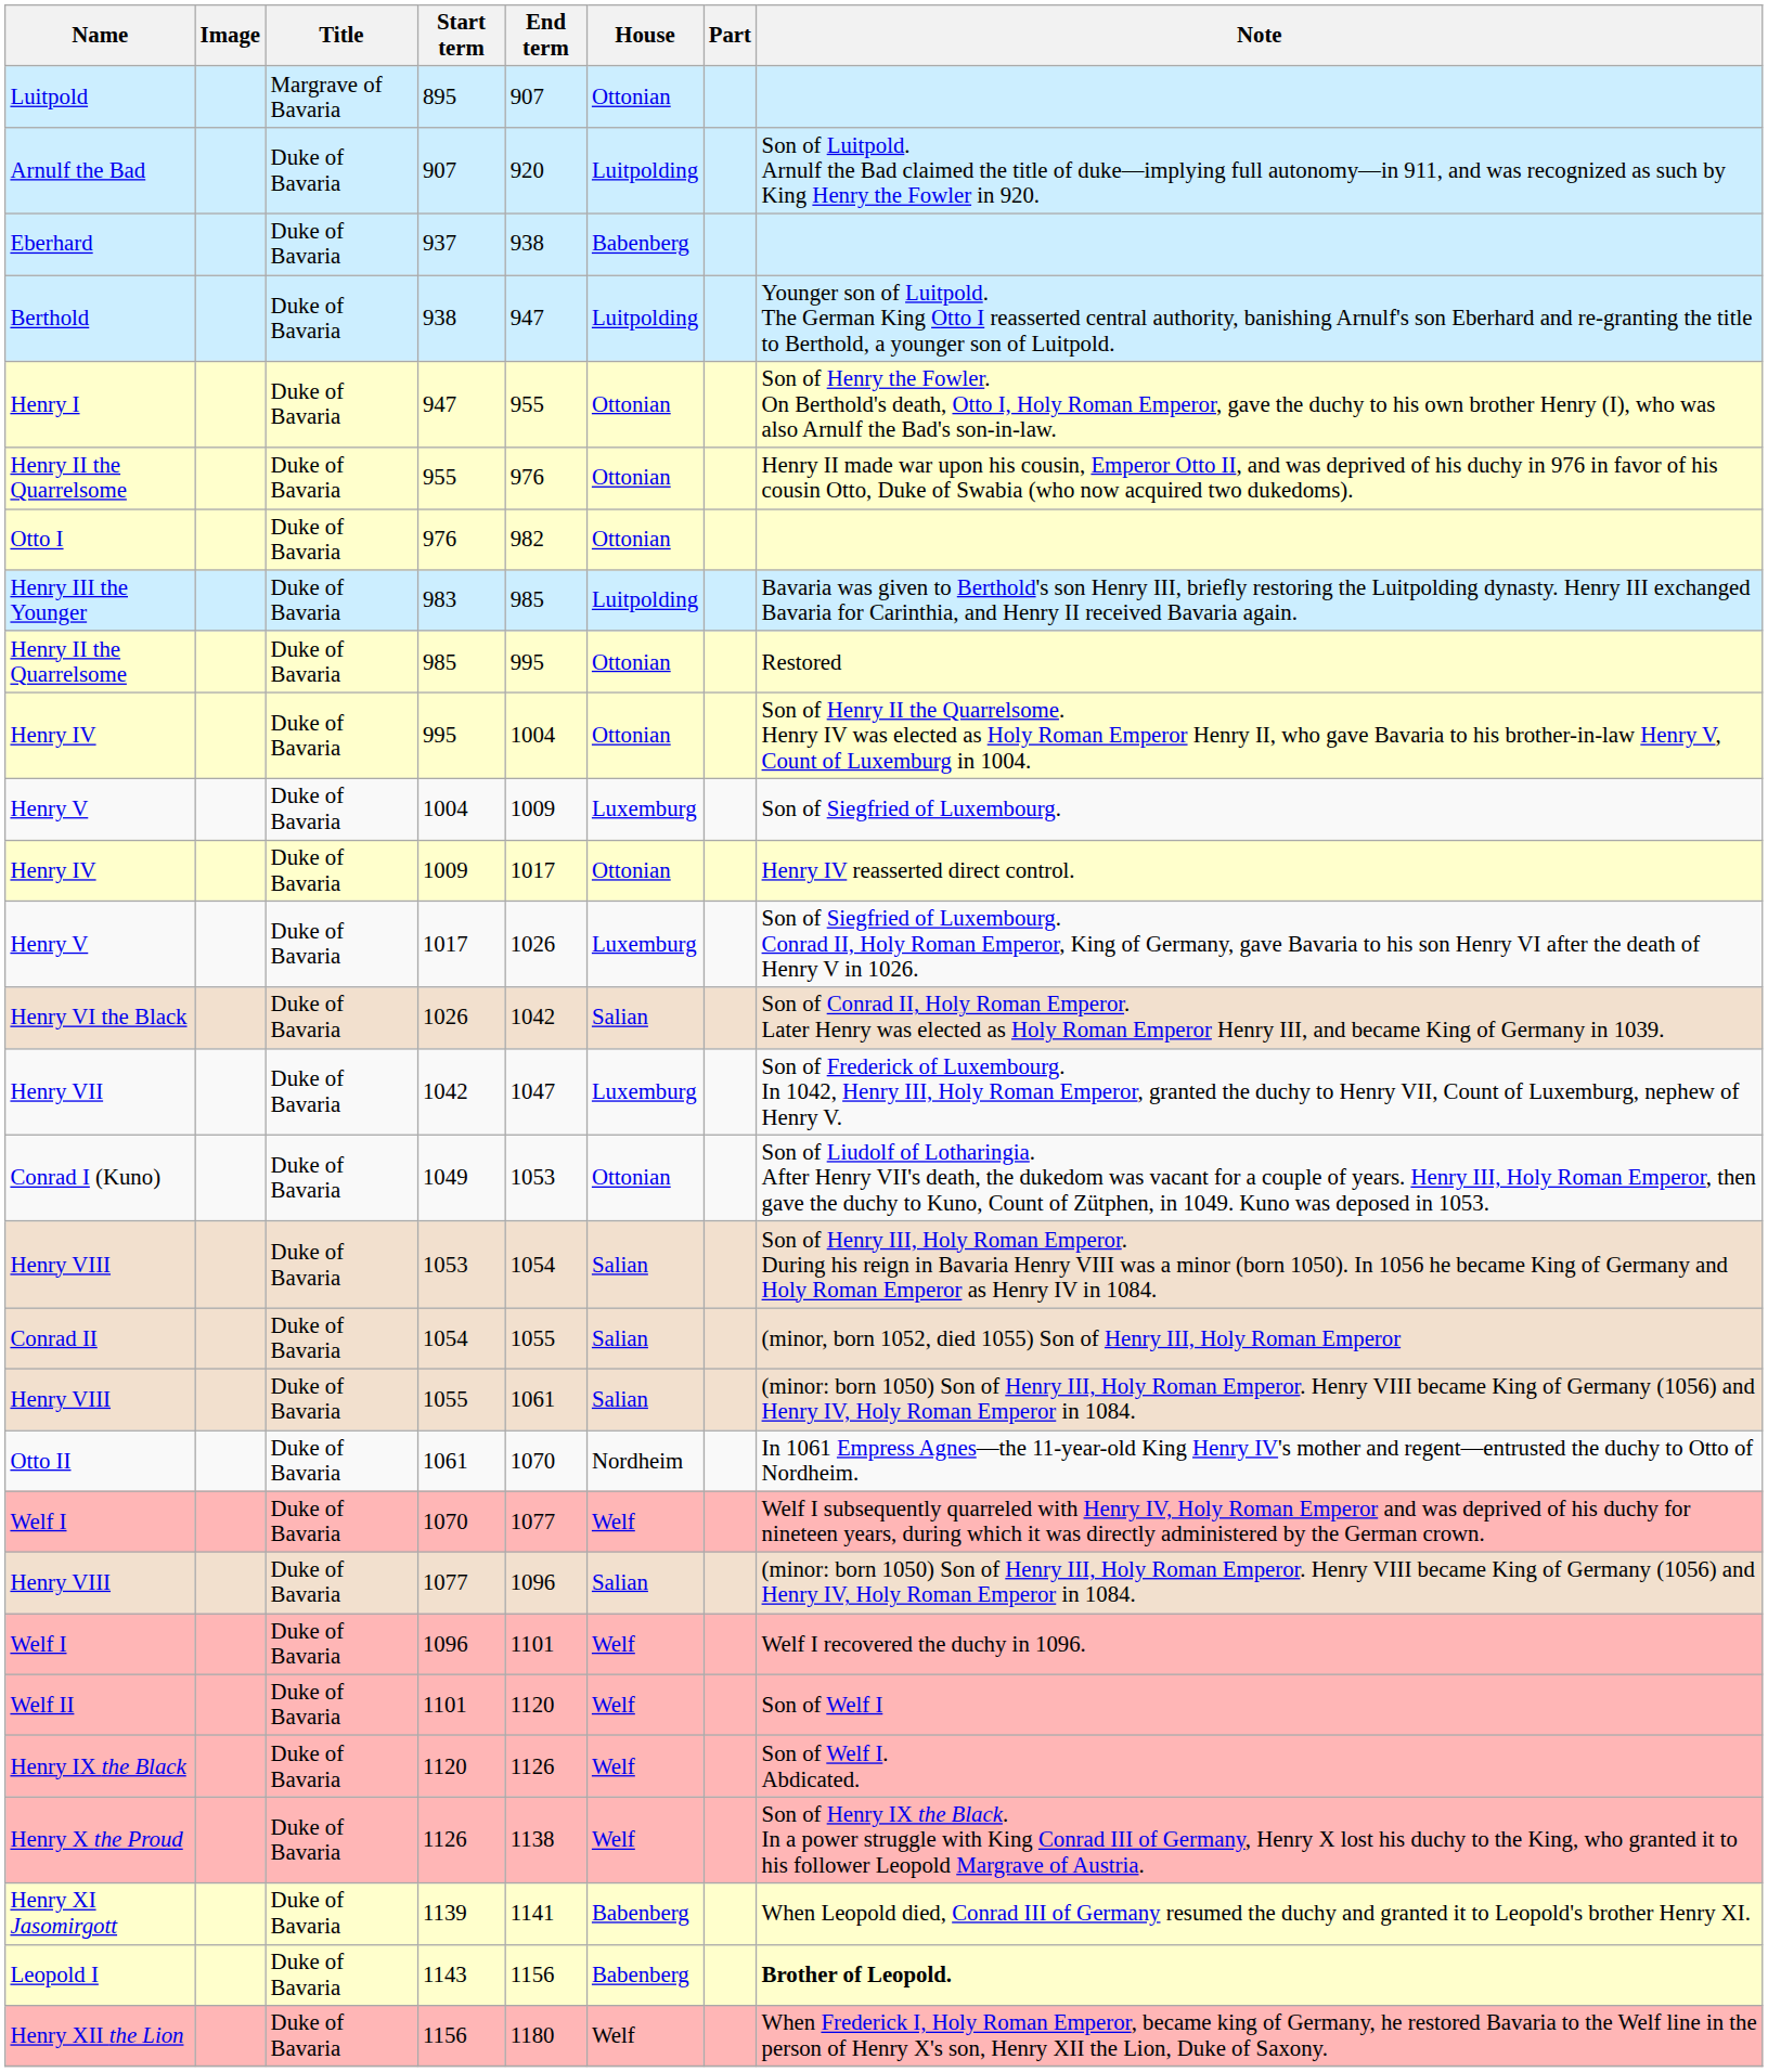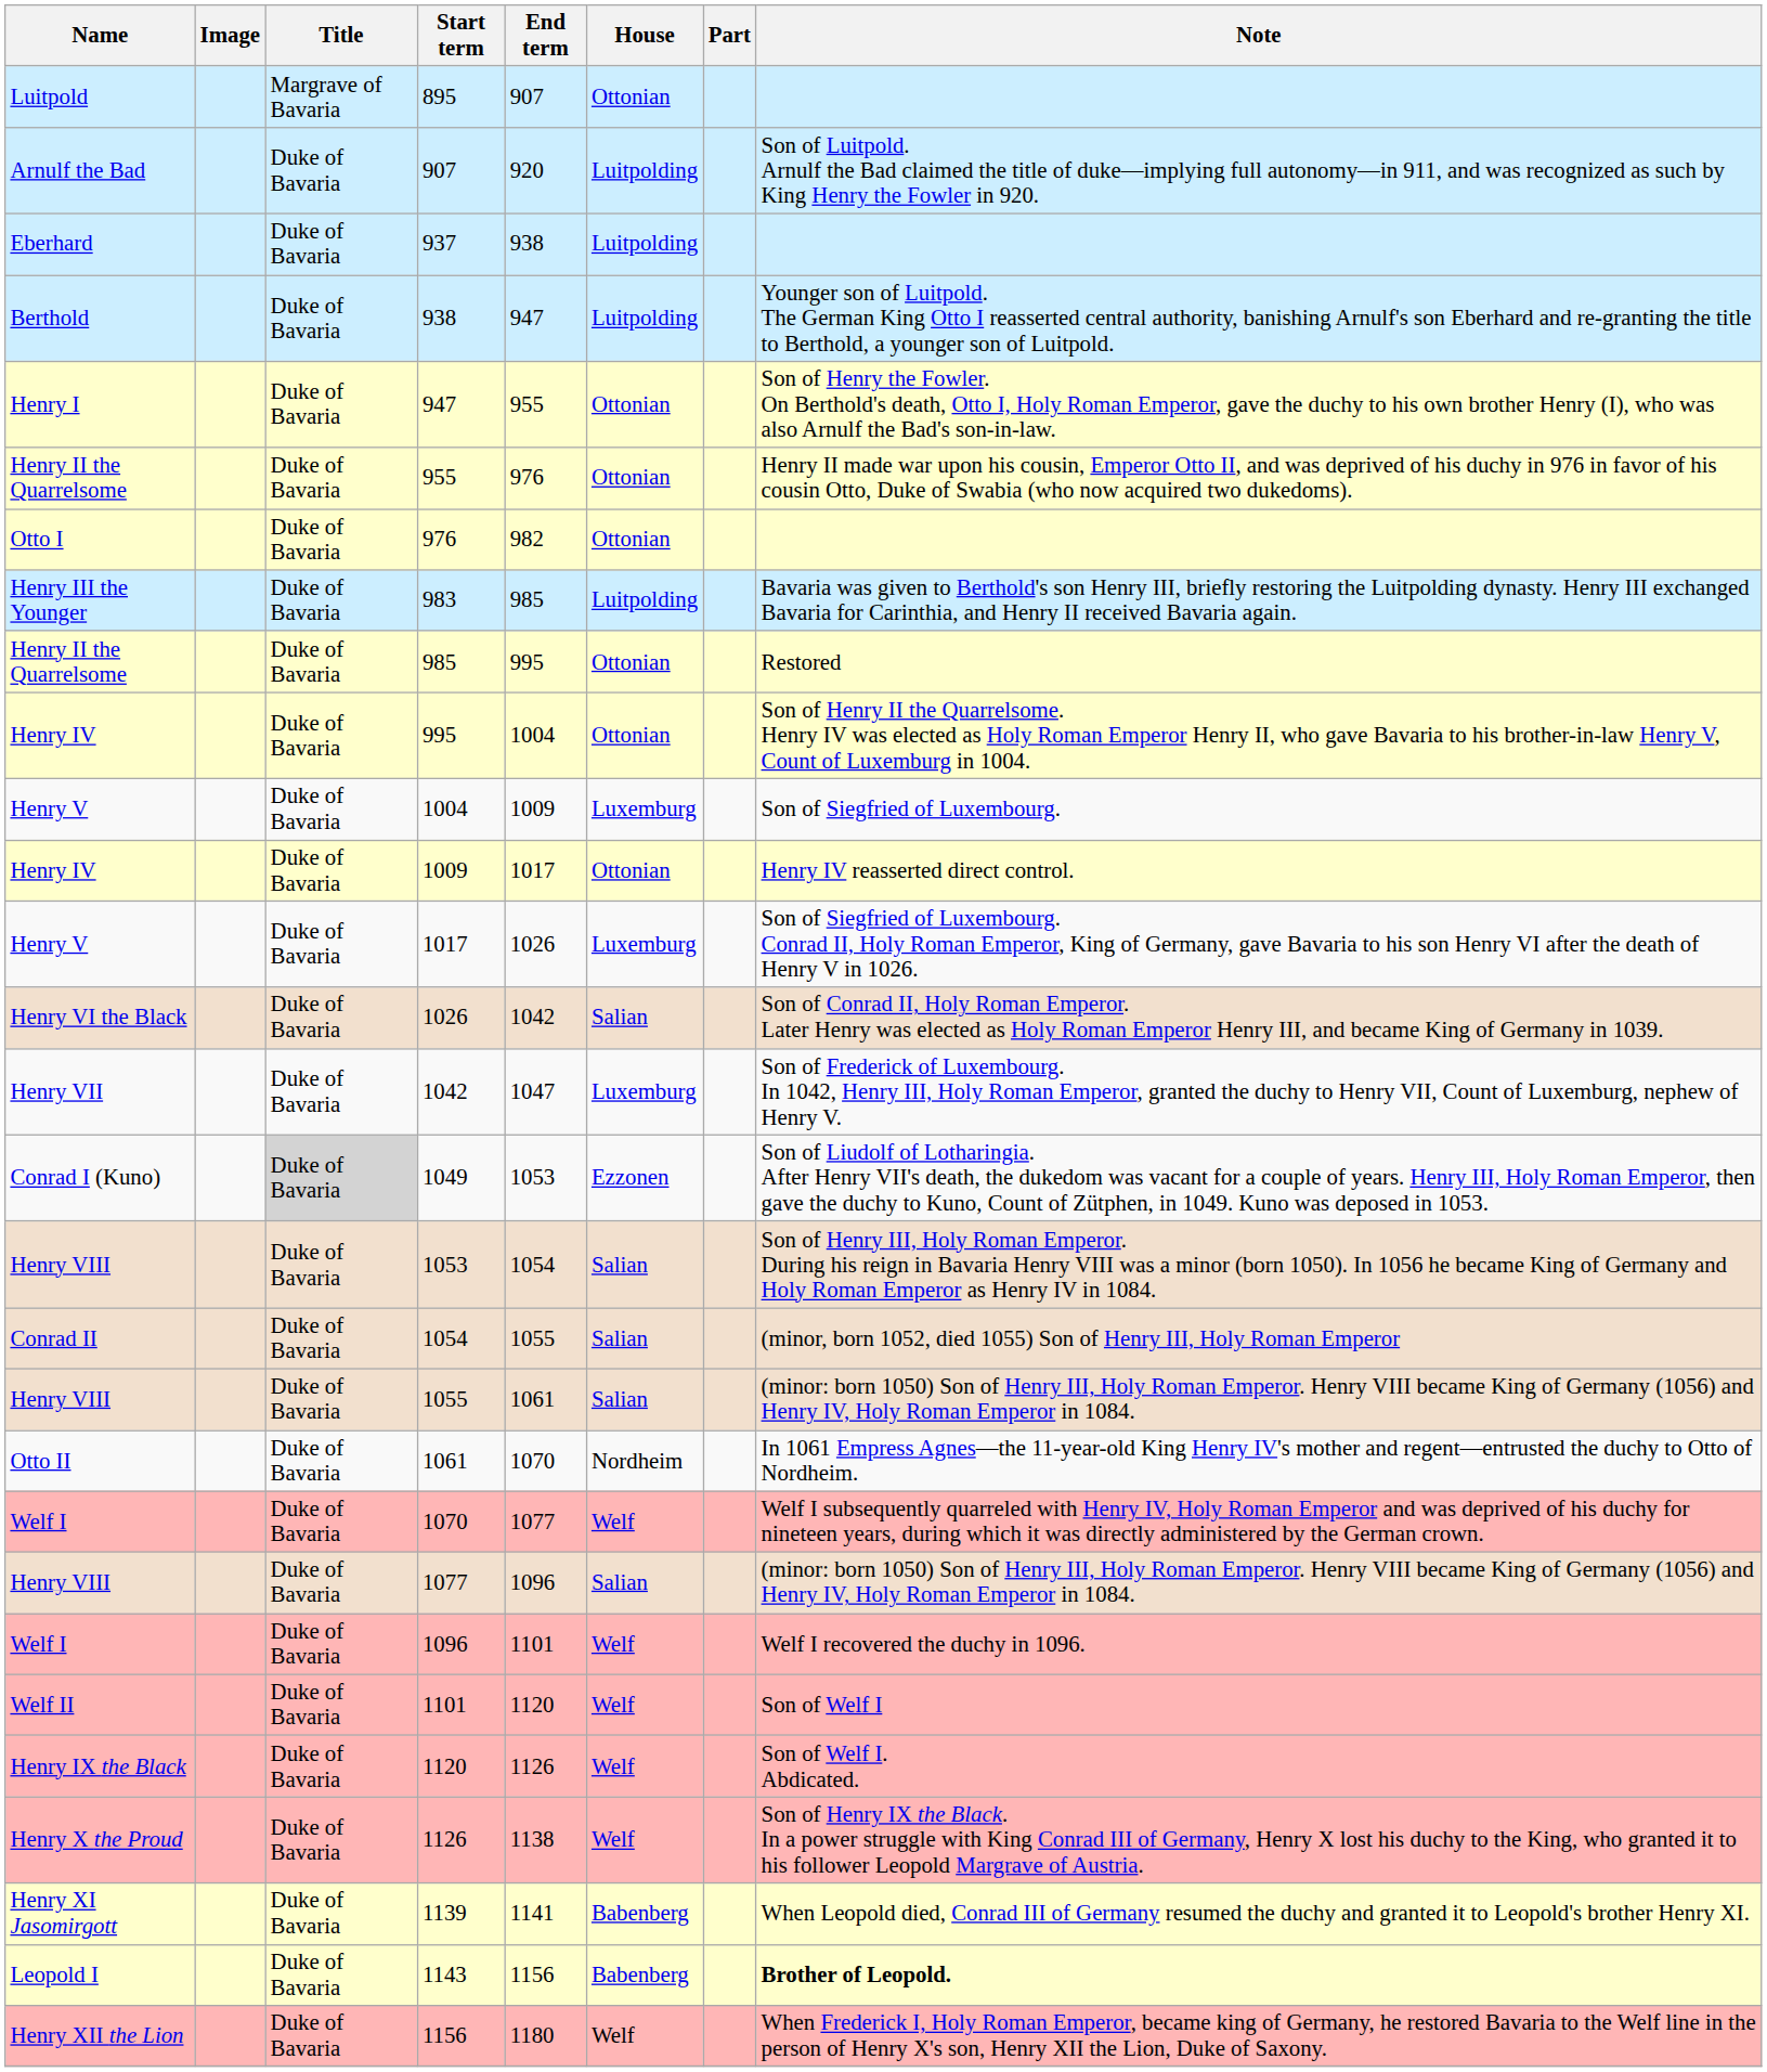 <table class="wikitable">
 <tr>
 <th>Name</th>
 <th class="unsortable">Image</th>
 <th>Title</th>
 <th>Start term</th>
 <th class="unsortable">End term</th>
 <th>House</th>
 <th class="unsortable">Part</th>
 <th class="unsortable">Note</th>
 </tr>
 <tr style="background:#cef;">
 <td><a href='#'>Luitpold</a></td>
 <td></td>
 <td>Margrave of Bavaria</td>
 <td>895</td>
 <td>907</td>
 <td><a href='#'>Ottonian</a></td>
 <td></td>
 <td></td>
 </tr>
 <tr style="background:#cef;">
 <td><a href='#'>Arnulf the Bad</a></td>
 <td></td>
 <td>Duke of Bavaria</td>
 <td>907</td>
 <td>920</td>
 <td><a href='#'>Luitpolding</a></td>
 <td></td>
 <td>Son of <a href='#'>Luitpold</a>.<br>Arnulf the Bad claimed the title of duke—implying full autonomy—in 911, and was recognized as such by King <a href='#'>Henry the Fowler</a> in 920.</td>
 </tr>
 <tr style="background:#cef;">
 <td><a href='#'>Eberhard</a></td>
 <td></td>
 <td>Duke of Bavaria</td>
 <td>937</td>
 <td>938</td>
-<td><a href='#'>Babenberg</a></td>
+<td><a href='#'>Luitpolding</a></td>
 <td></td>
 <td></td>
 </tr>
 <tr style="background:#cef;">
 <td><a href='#'>Berthold</a></td>
 <td></td>
 <td>Duke of Bavaria</td>
 <td>938</td>
 <td>947</td>
 <td><a href='#'>Luitpolding</a></td>
 <td></td>
 <td>Younger son of <a href='#'>Luitpold</a>.<br>The German King <a href='#'>Otto I</a> reasserted central authority, banishing Arnulf's son Eberhard and re-granting the title to Berthold, a younger son of Luitpold.</td>
 </tr>
 <tr style="background:#ffc;">
 <td><a href='#'>Henry I</a></td>
 <td></td>
 <td>Duke of Bavaria</td>
 <td>947</td>
 <td>955</td>
 <td><a href='#'>Ottonian</a></td>
 <td></td>
 <td>Son of <a href='#'>Henry the Fowler</a>.<br>On Berthold's death, <a href='#'>Otto I, Holy Roman Emperor</a>, gave the duchy to his own brother Henry (I), who was also Arnulf the Bad's son-in-law.</td>
 </tr>
 <tr style="background:#ffc;">
 <td><a href='#'>Henry II the Quarrelsome</a></td>
 <td></td>
 <td>Duke of Bavaria</td>
 <td>955</td>
 <td>976</td>
 <td><a href='#'>Ottonian</a></td>
 <td></td>
 <td>Henry II made war upon his cousin, <a href='#'>Emperor Otto II</a>, and was deprived of his duchy in 976 in favor of his cousin Otto, Duke of Swabia (who now acquired two dukedoms).</td>
 </tr>
 <tr style="background:#ffc;">
 <td><a href='#'>Otto I</a></td>
 <td></td>
 <td>Duke of Bavaria</td>
 <td>976</td>
 <td>982</td>
 <td><a href='#'>Ottonian</a></td>
 <td></td>
 <td></td>
 </tr>
 <tr style="background:#cef;">
 <td><a href='#'>Henry III the Younger</a></td>
 <td></td>
 <td>Duke of Bavaria</td>
 <td>983</td>
 <td>985</td>
 <td><a href='#'>Luitpolding</a></td>
 <td></td>
 <td>Bavaria was given to <a href='#'>Berthold</a>'s son Henry III, briefly restoring the Luitpolding dynasty. Henry III exchanged Bavaria for Carinthia, and Henry II received Bavaria again.</td>
 </tr>
 <tr style="background:#ffc;">
 <td><a href='#'>Henry II the Quarrelsome</a></td>
 <td></td>
 <td>Duke of Bavaria</td>
 <td>985</td>
 <td>995</td>
 <td><a href='#'>Ottonian</a></td>
 <td></td>
 <td>Restored</td>
 </tr>
 <tr style="background:#ffc;">
 <td><a href='#'>Henry IV</a></td>
 <td></td>
 <td>Duke of Bavaria</td>
 <td>995</td>
 <td>1004</td>
 <td><a href='#'>Ottonian</a></td>
 <td></td>
 <td>Son of <a href='#'>Henry II the Quarrelsome</a>.<br>Henry IV was elected as <a href='#'>Holy Roman Emperor</a> Henry II, who gave Bavaria to his brother-in-law <a href='#'>Henry V</a>, <a href='#'>Count of Luxemburg</a> in 1004.</td>
 </tr>
 <tr>
 <td><a href='#'>Henry V</a></td>
 <td></td>
 <td>Duke of Bavaria</td>
 <td>1004</td>
 <td>1009</td>
 <td><a href='#'>Luxemburg</a></td>
 <td></td>
 <td>Son of <a href='#'>Siegfried of Luxembourg</a>.</td>
 </tr>
 <tr style="background:#ffc;">
 <td><a href='#'>Henry IV</a></td>
 <td></td>
 <td>Duke of Bavaria</td>
 <td>1009</td>
 <td>1017</td>
 <td><a href='#'>Ottonian</a></td>
 <td></td>
 <td><a href='#'>Henry IV</a> reasserted direct control.</td>
 </tr>
 <tr>
 <td><a href='#'>Henry V</a></td>
 <td></td>
 <td>Duke of Bavaria</td>
 <td>1017</td>
 <td>1026</td>
 <td><a href='#'>Luxemburg</a></td>
 <td></td>
 <td>Son of <a href='#'>Siegfried of Luxembourg</a>.<br><a href='#'>Conrad II, Holy Roman Emperor</a>, King of Germany, gave Bavaria to his son Henry VI after the death of Henry V in 1026.</td>
 </tr>
 <tr style="background:#f2e0ce">
 <td><a href='#'>Henry VI the Black</a></td>
 <td></td>
 <td>Duke of Bavaria</td>
 <td>1026</td>
 <td>1042</td>
 <td><a href='#'>Salian</a></td>
 <td></td>
 <td>Son of <a href='#'>Conrad II, Holy Roman Emperor</a>.<br>Later Henry was elected as <a href='#'>Holy Roman Emperor</a> Henry III, and became King of Germany in 1039.</td>
 </tr>
 <tr>
 <td><a href='#'>Henry VII</a></td>
 <td></td>
 <td>Duke of Bavaria</td>
 <td>1042</td>
 <td>1047</td>
 <td><a href='#'>Luxemburg</a></td>
 <td></td>
 <td>Son of <a href='#'>Frederick of Luxembourg</a>.<br>In 1042, <a href='#'>Henry III, Holy Roman Emperor</a>, granted the duchy to Henry VII, Count of Luxemburg, nephew of Henry V.</td>
 </tr>
 <tr>
 <td><a href='#'>Conrad I</a> (Kuno)</td>
 <td></td>
-<td>Duke of Bavaria</td>
+<td style="background: lightgrey;">Duke of Bavaria</td>
 <td>1049</td>
 <td>1053</td>
-<td><a href='#'>Ottonian</a></td>
+<td><a href='#'>Ezzonen</a></td>
 <td></td>
 <td>Son of <a href='#'>Liudolf of Lotharingia</a>.<br>After Henry VII's death, the dukedom was vacant for a couple of years. <a href='#'>Henry III, Holy Roman Emperor</a>, then gave the duchy to Kuno, Count of Zütphen, in 1049. Kuno was deposed in 1053.</td>
 </tr>
 <tr style="background:#f2e0ce">
 <td><a href='#'>Henry VIII</a></td>
 <td></td>
 <td>Duke of Bavaria</td>
 <td>1053</td>
 <td>1054</td>
 <td><a href='#'>Salian</a></td>
 <td></td>
 <td>Son of <a href='#'>Henry III, Holy Roman Emperor</a>.<br>During his reign in Bavaria Henry VIII was a minor (born 1050). In 1056 he became King of Germany and <a href='#'>Holy Roman Emperor</a> as Henry IV in 1084.</td>
 </tr>
 <tr style="background:#f2e0ce">
 <td><a href='#'>Conrad II</a></td>
 <td></td>
 <td>Duke of Bavaria</td>
 <td>1054</td>
 <td>1055</td>
 <td><a href='#'>Salian</a></td>
 <td></td>
 <td>(minor, born 1052, died 1055) Son of <a href='#'>Henry III, Holy Roman Emperor</a></td>
 </tr>
 <tr style="background:#f2e0ce">
 <td><a href='#'>Henry VIII</a></td>
 <td></td>
 <td>Duke of Bavaria</td>
 <td>1055</td>
 <td>1061</td>
 <td><a href='#'>Salian</a></td>
 <td></td>
 <td>(minor: born 1050) Son of <a href='#'>Henry III, Holy Roman Emperor</a>. Henry VIII became King of Germany (1056) and <a href='#'>Henry IV, Holy Roman Emperor</a> in 1084.</td>
 </tr>
 <tr>
 <td><a href='#'>Otto II</a></td>
 <td></td>
 <td>Duke of Bavaria</td>
 <td>1061</td>
 <td>1070</td>
 <td>Nordheim</td>
 <td></td>
 <td>In 1061 <a href='#'>Empress Agnes</a>—the 11-year-old King <a href='#'>Henry IV</a>'s mother and regent—entrusted the duchy to Otto of Nordheim.</td>
 </tr>
 <tr style="background:#FFB6B6">
 <td><a href='#'>Welf I</a></td>
 <td></td>
 <td>Duke of Bavaria</td>
 <td>1070</td>
 <td>1077</td>
 <td><a href='#'>Welf</a></td>
 <td></td>
 <td>Welf I subsequently quarreled with <a href='#'>Henry IV, Holy Roman Emperor</a> and was deprived of his duchy for nineteen years, during which it was directly administered by the German crown.</td>
 </tr>
 <tr style="background:#f2e0ce">
 <td><a href='#'>Henry VIII</a></td>
 <td></td>
 <td>Duke of Bavaria</td>
 <td>1077</td>
 <td>1096</td>
 <td><a href='#'>Salian</a></td>
 <td></td>
 <td>(minor: born 1050) Son of <a href='#'>Henry III, Holy Roman Emperor</a>. Henry VIII became King of Germany (1056) and <a href='#'>Henry IV, Holy Roman Emperor</a> in 1084.</td>
 </tr>
 <tr style="background:#FFB6B6">
 <td><a href='#'>Welf I</a></td>
 <td></td>
 <td>Duke of Bavaria</td>
 <td>1096</td>
 <td>1101</td>
 <td><a href='#'>Welf</a></td>
 <td></td>
 <td>Welf I recovered the duchy in 1096.</td>
 </tr>
 <tr style="background:#FFB6B6">
 <td><a href='#'>Welf II</a></td>
 <td></td>
 <td>Duke of Bavaria</td>
 <td>1101</td>
 <td>1120</td>
 <td><a href='#'>Welf</a></td>
 <td></td>
 <td>Son of <a href='#'>Welf I</a></td>
 </tr>
 <tr style="background:#FFB6B6">
 <td><a href='#'>Henry IX <em>the Black</em></a></td>
 <td></td>
 <td>Duke of Bavaria</td>
 <td>1120</td>
 <td>1126</td>
 <td><a href='#'>Welf</a></td>
 <td></td>
 <td>Son of <a href='#'>Welf I</a>.<br>Abdicated.</td>
 </tr>
 <tr style="background:#FFB6B6">
 <td><a href='#'>Henry X <em>the Proud</em></a></td>
 <td></td>
 <td>Duke of Bavaria</td>
 <td>1126</td>
 <td>1138</td>
 <td><a href='#'>Welf</a></td>
 <td></td>
 <td>Son of <a href='#'>Henry IX <em>the Black</em></a>.<br>In a power struggle with King <a href='#'>Conrad III of Germany</a>, Henry X lost his duchy to the King, who granted it to his follower Leopold <a href='#'>Margrave of Austria</a>.</td>
 </tr>
 <tr style="background:#ffc;">
 <td><a href='#'>Henry XI <em>Jasomirgott</em></a></td>
 <td></td>
 <td>Duke of Bavaria</td>
 <td>1139</td>
 <td>1141</td>
 <td><a href='#'>Babenberg</a></td>
 <td></td>
 <td>When Leopold died, <a href='#'>Conrad III of Germany</a> resumed the duchy and granted it to Leopold's brother Henry XI.</td>
 </tr>
 <tr style="background:#ffc;">
 <td><a href='#'>Leopold I</a></td>
 <td></td>
 <td>Duke of Bavaria</td>
 <td>1143</td>
 <td>1156</td>
 <td><a href='#'>Babenberg</a></td>
 <td></td>
 <td><strong>Brother of Leopold.</strong></td>
 </tr>
 <tr style="background:#FFB6B6">
 <td><a href='#'>Henry XII <em>the Lion</em></a></td>
 <td></td>
 <td>Duke of Bavaria</td>
 <td>1156</td>
 <td>1180</td>
 <td>Welf</td>
 <td></td>
 <td>When <a href='#'>Frederick I, Holy Roman Emperor</a>, became king of Germany, he restored Bavaria to the Welf line in the person of Henry X's son, Henry XII the Lion, Duke of Saxony.</td>
 </tr>
 <tr style="background:#fff">
 </tr>
 </table>
